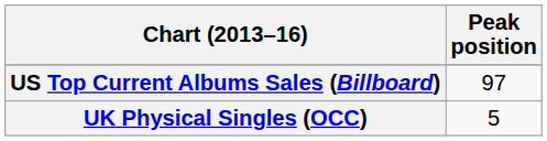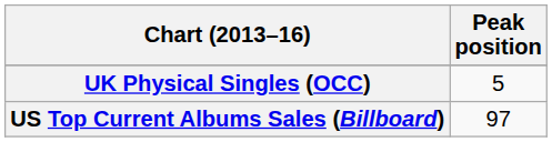 <table class="wikitable sortable plainrowheaders" style="text-align: center;">
 <tr>
 <th scope="col">Chart (2013–16)</th>
 <th scope="col">Peak<br>position</th>
 </tr>
 <tr>
 </tr>
 <tr>
+<th scope="row"><a href='#'>UK Physical Singles</a> (<a href='#'>OCC</a>)</th>
+<td>5</td>
+</tr>
+<tr>
 <th scope="row">US <a href='#'>Top Current Albums Sales</a> (<em><a href='#'>Billboard</a></em>)</th>
 <td>97</td>
 </tr>
-<tr>
-<th scope="row"><a href='#'>UK Physical Singles</a> (<a href='#'>OCC</a>)</th>
-<td>5</td>
-</tr>
 </table>
